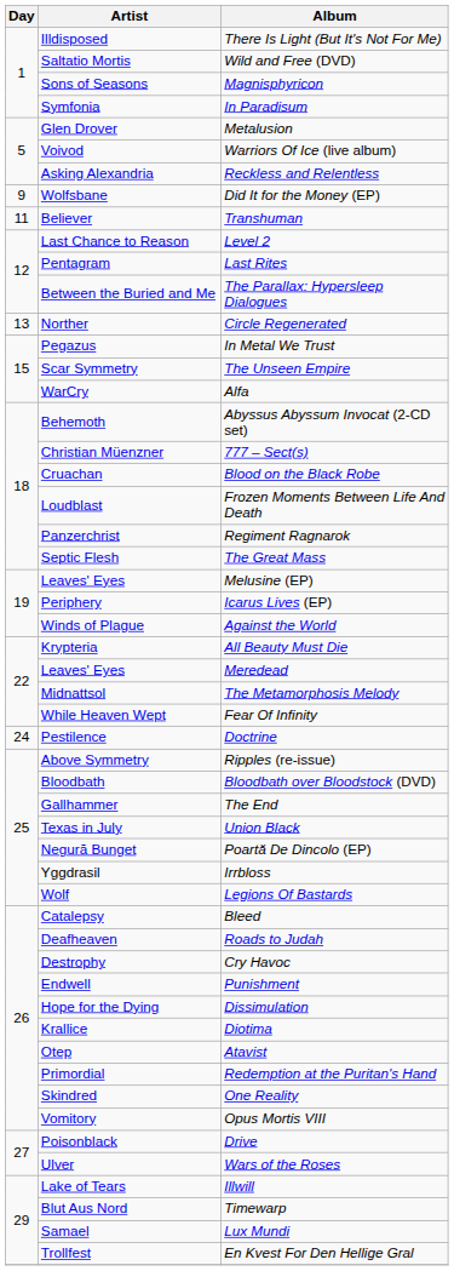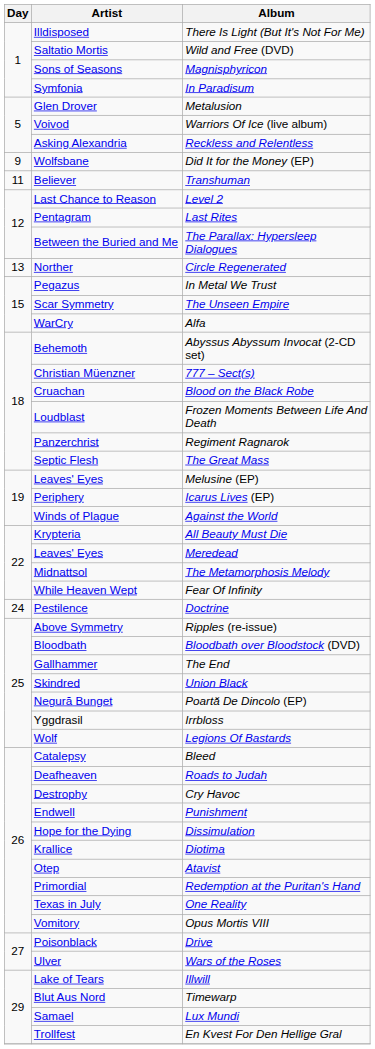 <table class="wikitable" border="1">
 <tr>
 <th width="20">Day</th>
 <th width="200">Artist</th>
 <th width="250">Album</th>
 </tr>
 <tr>
 <td align="center" rowspan="4">1</td>
 <td><a href='#'>Illdisposed</a></td>
 <td><em>There Is Light (But It's Not For Me)</em></td>
 </tr>
 <tr>
 <td><a href='#'>Saltatio Mortis</a></td>
 <td><em>Wild and Free</em> (DVD)</td>
 </tr>
 <tr>
 <td><a href='#'>Sons of Seasons</a></td>
 <td><em><a href='#'>Magnisphyricon</a></em></td>
 </tr>
 <tr>
 <td><a href='#'>Symfonia</a></td>
 <td><em><a href='#'>In Paradisum</a></em></td>
 </tr>
 <tr>
 <td align="center" rowspan="3">5</td>
 <td><a href='#'>Glen Drover</a></td>
 <td><em>Metalusion</em></td>
 </tr>
 <tr>
 <td><a href='#'>Voivod</a></td>
 <td><em>Warriors Of Ice</em> (live album)</td>
 </tr>
 <tr>
 <td><a href='#'>Asking Alexandria</a></td>
 <td><em><a href='#'>Reckless and Relentless</a></em></td>
 </tr>
 <tr>
 <td align="center" rowspan="1">9</td>
 <td><a href='#'>Wolfsbane</a></td>
 <td><em>Did It for the Money</em> (EP)</td>
 </tr>
 <tr>
 <td align="center" rowspan="1">11</td>
 <td><a href='#'>Believer</a></td>
 <td><em><a href='#'>Transhuman</a></em></td>
 </tr>
 <tr>
 <td align="center" rowspan="3">12</td>
 <td><a href='#'>Last Chance to Reason</a></td>
 <td><em><a href='#'>Level 2</a></em></td>
 </tr>
 <tr>
 <td><a href='#'>Pentagram</a></td>
 <td><em><a href='#'>Last Rites</a></em></td>
 </tr>
 <tr>
 <td><a href='#'>Between the Buried and Me</a></td>
 <td><em><a href='#'>The Parallax: Hypersleep Dialogues</a></em></td>
 </tr>
 <tr>
 <td align="center" rowspan="1">13</td>
 <td><a href='#'>Norther</a></td>
 <td><em><a href='#'>Circle Regenerated</a></em></td>
 </tr>
 <tr>
 <td align="center" rowspan="3">15</td>
 <td><a href='#'>Pegazus</a></td>
 <td><em>In Metal We Trust</em></td>
 </tr>
 <tr>
 <td><a href='#'>Scar Symmetry</a></td>
 <td><em><a href='#'>The Unseen Empire</a></em></td>
 </tr>
 <tr>
 <td><a href='#'>WarCry</a></td>
 <td><em>Alfa</em></td>
 </tr>
 <tr>
 <td align="center" rowspan="6">18</td>
 <td><a href='#'>Behemoth</a></td>
 <td><em>Abyssus Abyssum Invocat</em> (2-CD set)</td>
 </tr>
 <tr>
 <td><a href='#'>Christian Müenzner</a></td>
 <td><em><a href='#'>777 – Sect(s)</a></em></td>
 </tr>
 <tr>
 <td><a href='#'>Cruachan</a></td>
 <td><em><a href='#'>Blood on the Black Robe</a></em></td>
 </tr>
 <tr>
 <td><a href='#'>Loudblast</a></td>
 <td><em>Frozen Moments Between Life And Death</em></td>
 </tr>
 <tr>
 <td><a href='#'>Panzerchrist</a></td>
 <td><em>Regiment Ragnarok</em></td>
 </tr>
 <tr>
 <td><a href='#'>Septic Flesh</a></td>
 <td><em><a href='#'>The Great Mass</a></em></td>
 </tr>
 <tr>
 <td align="center" rowspan="3">19</td>
 <td><a href='#'>Leaves' Eyes</a></td>
 <td><em>Melusine</em> (EP)</td>
 </tr>
 <tr>
 <td><a href='#'>Periphery</a></td>
 <td><em><a href='#'>Icarus Lives</a></em> (EP)</td>
 </tr>
 <tr>
 <td><a href='#'>Winds of Plague</a></td>
 <td><em><a href='#'>Against the World</a></em></td>
 </tr>
 <tr>
 <td align="center" rowspan="4">22</td>
 <td><a href='#'>Krypteria</a></td>
 <td><em><a href='#'>All Beauty Must Die</a></em></td>
 </tr>
 <tr>
 <td><a href='#'>Leaves' Eyes</a></td>
 <td><em><a href='#'>Meredead</a></em></td>
 </tr>
 <tr>
 <td><a href='#'>Midnattsol</a></td>
 <td><em><a href='#'>The Metamorphosis Melody</a></em></td>
 </tr>
 <tr>
 <td><a href='#'>While Heaven Wept</a></td>
 <td><em>Fear Of Infinity</em></td>
 </tr>
 <tr>
 <td align="center" rowspan="1">24</td>
 <td><a href='#'>Pestilence</a></td>
 <td><em><a href='#'>Doctrine</a></em></td>
 </tr>
 <tr>
 <td align="center" rowspan="7">25</td>
 <td><a href='#'>Above Symmetry</a></td>
 <td><em>Ripples</em> (re-issue)</td>
 </tr>
 <tr>
 <td><a href='#'>Bloodbath</a></td>
 <td><em><a href='#'>Bloodbath over Bloodstock</a></em> (DVD)</td>
 </tr>
 <tr>
 <td><a href='#'>Gallhammer</a></td>
 <td><em>The End</em></td>
 </tr>
 <tr>
-<td><a href='#'>Texas in July</a></td>
+<td><a href='#'>Skindred</a></td>
 <td><em><a href='#'>Union Black</a></em></td>
 </tr>
 <tr>
 <td><a href='#'>Negură Bunget</a></td>
 <td><em>Poartă De Dincolo</em> (EP)</td>
 </tr>
 <tr>
 <td>Yggdrasil</td>
 <td><em>Irrbloss</em></td>
 </tr>
 <tr>
 <td><a href='#'>Wolf</a></td>
 <td><em><a href='#'>Legions Of Bastards</a></em></td>
 </tr>
 <tr>
 <td align="center" rowspan="10">26</td>
 <td><a href='#'>Catalepsy</a></td>
 <td><em>Bleed</em></td>
 </tr>
 <tr>
 <td><a href='#'>Deafheaven</a></td>
 <td><em><a href='#'>Roads to Judah</a></em></td>
 </tr>
 <tr>
 <td><a href='#'>Destrophy</a></td>
 <td><em>Cry Havoc</em></td>
 </tr>
 <tr>
 <td><a href='#'>Endwell</a></td>
 <td><em><a href='#'>Punishment</a></em></td>
 </tr>
 <tr>
 <td><a href='#'>Hope for the Dying</a></td>
 <td><em><a href='#'>Dissimulation</a></em></td>
 </tr>
 <tr>
 <td><a href='#'>Krallice</a></td>
 <td><em><a href='#'>Diotima</a></em></td>
 </tr>
 <tr>
 <td><a href='#'>Otep</a></td>
 <td><em><a href='#'>Atavist</a></em></td>
 </tr>
 <tr>
 <td><a href='#'>Primordial</a></td>
 <td><em><a href='#'>Redemption at the Puritan's Hand</a></em></td>
 </tr>
 <tr>
-<td><a href='#'>Skindred</a></td>
+<td><a href='#'>Texas in July</a></td>
 <td><em><a href='#'>One Reality</a></em></td>
 </tr>
 <tr>
 <td><a href='#'>Vomitory</a></td>
 <td><em>Opus Mortis VIII</em></td>
 </tr>
 <tr>
 <td align="center" rowspan="2">27</td>
 <td><a href='#'>Poisonblack</a></td>
 <td><em><a href='#'>Drive</a></em></td>
 </tr>
 <tr>
 <td><a href='#'>Ulver</a></td>
 <td><em><a href='#'>Wars of the Roses</a></em></td>
 </tr>
 <tr>
 <td align="center" rowspan="4">29</td>
 <td><a href='#'>Lake of Tears</a></td>
 <td><em><a href='#'>Illwill</a></em></td>
 </tr>
 <tr>
 <td><a href='#'>Blut Aus Nord</a></td>
 <td><em>Timewarp</em></td>
 </tr>
 <tr>
 <td><a href='#'>Samael</a></td>
 <td><em><a href='#'>Lux Mundi</a></em></td>
 </tr>
 <tr>
 <td><a href='#'>Trollfest</a></td>
 <td><em>En Kvest For Den Hellige Gral</em></td>
 </tr>
 <tr>
 </tr>
 </table>
